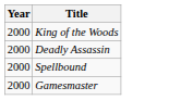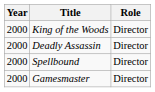 <table class="wikitable sortable">
 <tr>
 <th>Year</th>
 <th>Title</th>
+<th>Role</th>
 </tr>
 <tr>
 <td>2000</td>
 <td><em>King of the Woods</em></td>
+<td>Director</td>
 </tr>
 <tr>
 <td>2000</td>
 <td><em>Deadly Assassin</em></td>
+<td>Director</td>
 </tr>
 <tr>
 <td>2000</td>
 <td><em>Spellbound</em></td>
+<td>Director</td>
 </tr>
 <tr>
 <td>2000</td>
 <td><em>Gamesmaster</em></td>
+<td>Director</td>
 </tr>
 </table>
